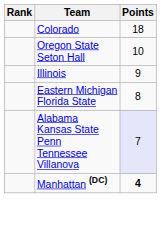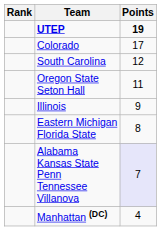 <table class="wikitable sortable" style="text-align:center">
 <tr>
 <th>Rank</th>
 <th>Team</th>
 <th>Points</th>
 </tr>
 <tr>
 <td></td>
+<td align="left"><strong><a href='#'>UTEP</a></strong></td>
+<td><strong>19</strong></td>
+</tr>
+<tr>
+<td></td>
 <td align="left"><a href='#'>Colorado</a></td>
-<td>18</td>
+<td>17</td>
+</tr>
+<tr>
+<td></td>
+<td align="left"><a href='#'>South Carolina</a></td>
+<td>12</td>
 </tr>
 <tr>
 <td></td>
 <td align="left"><a href='#'>Oregon State</a><br><a href='#'>Seton Hall</a></td>
-<td>10</td>
+<td>11</td>
 </tr>
 <tr>
 <td></td>
 <td align="left"><a href='#'>Illinois</a></td>
 <td>9</td>
 </tr>
 <tr>
 <td></td>
 <td align="left"><a href='#'>Eastern Michigan</a><br><a href='#'>Florida State</a></td>
 <td>8</td>
 </tr>
 <tr>
 <td></td>
 <td align="left"><a href='#'>Alabama</a><br><a href='#'>Kansas State</a><br><a href='#'>Penn</a><br><a href='#'>Tennessee</a><br><a href='#'>Villanova</a></td>
 <td style="background: lavender;">7</td>
 </tr>
 <tr>
 <td></td>
 <td align="left"><a href='#'>Manhattan</a> <sup><strong>(DC)</strong></sup></td>
-<td><strong>4</strong></td>
+<td>4</td>
 </tr>
 </table>
